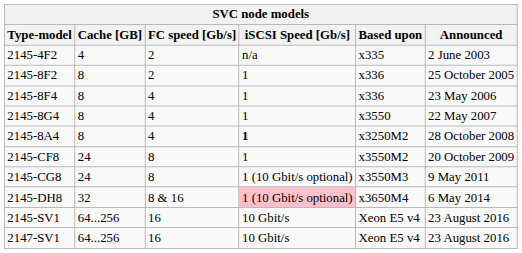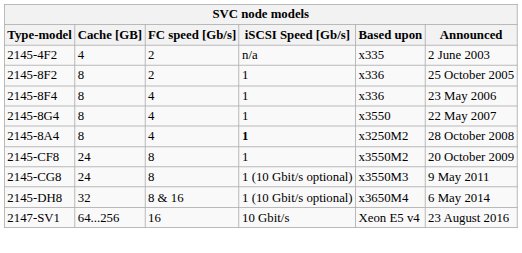 <table class="wikitable">
 <tr>
 <th colspan="6">SVC node models</th>
 </tr>
 <tr>
 <th>Type-model</th>
 <th>Cache [GB]</th>
 <th>FC speed [Gb/s]</th>
 <th>iSCSI Speed [Gb/s]</th>
 <th>Based upon</th>
 <th>Announced</th>
 </tr>
 <tr>
 <td>2145-4F2</td>
 <td>4</td>
 <td>2</td>
 <td>n/a</td>
 <td>x335</td>
 <td>2 June 2003</td>
 </tr>
 <tr>
 <td>2145-8F2</td>
 <td>8</td>
 <td>2</td>
 <td>1</td>
 <td>x336</td>
 <td>25 October 2005</td>
 </tr>
 <tr>
 <td>2145-8F4</td>
 <td>8</td>
 <td>4</td>
 <td>1</td>
 <td>x336</td>
 <td>23 May 2006</td>
 </tr>
 <tr>
 <td>2145-8G4</td>
 <td>8</td>
 <td>4</td>
 <td>1</td>
 <td>x3550</td>
 <td>22 May 2007</td>
 </tr>
 <tr>
 <td>2145-8A4</td>
 <td>8</td>
 <td>4</td>
 <td><strong>1</strong></td>
 <td>x3250M2</td>
 <td>28 October 2008</td>
 </tr>
 <tr>
 <td>2145-CF8</td>
 <td>24</td>
 <td>8</td>
 <td>1</td>
 <td>x3550M2</td>
 <td>20 October 2009</td>
 </tr>
 <tr>
 <td>2145-CG8</td>
 <td>24</td>
 <td>8</td>
 <td>1 (10 Gbit/s optional)</td>
 <td>x3550M3</td>
 <td>9 May 2011</td>
 </tr>
 <tr>
 <td>2145-DH8</td>
 <td>32</td>
 <td>8 & 16</td>
-<td style="background: pink;">1 (10 Gbit/s optional)</td>
+<td>1 (10 Gbit/s optional)</td>
 <td>x3650M4</td>
 <td>6 May 2014</td>
-</tr>
-<tr>
-<td>2145-SV1</td>
-<td>64...256</td>
-<td>16</td>
-<td>10 Gbit/s</td>
-<td>Xeon E5 v4</td>
-<td>23 August 2016</td>
 </tr>
 <tr>
 <td>2147-SV1</td>
 <td>64...256</td>
 <td>16</td>
 <td>10 Gbit/s</td>
 <td>Xeon E5 v4</td>
 <td>23 August 2016</td>
 </tr>
 </table>
